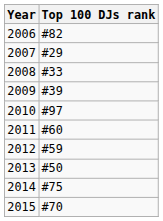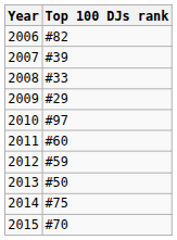 <table class="wikitable">
 <tr>
 <th>Year</th>
 <th>Top 100 DJs rank</th>
 </tr>
 <tr>
 <td>2006</td>
 <td>#82</td>
 </tr>
 <tr>
 <td>2007</td>
-<td>#29</td>
+<td>#39</td>
 </tr>
 <tr>
 <td>2008</td>
 <td>#33</td>
 </tr>
 <tr>
 <td>2009</td>
-<td>#39</td>
+<td>#29</td>
 </tr>
 <tr>
 <td>2010</td>
 <td>#97</td>
 </tr>
 <tr>
 <td>2011</td>
 <td>#60</td>
 </tr>
 <tr>
 <td>2012</td>
 <td>#59</td>
 </tr>
 <tr>
 <td>2013</td>
 <td>#50</td>
 </tr>
 <tr>
 <td>2014</td>
 <td>#75</td>
 </tr>
 <tr>
 <td>2015</td>
 <td>#70</td>
 </tr>
 </table>
